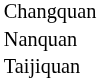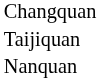 <table>
 <tr>
 <td>Changquan<br></td>
+<td></td>
+<td></td>
+<td></td>
+</tr>
+<tr>
+<td>Taijiquan<br></td>
 <td></td>
 <td></td>
 <td></td>
 </tr>
 <tr>
 <td>Nanquan<br></td>
 <td></td>
 <td></td>
 <td></td>
 </tr>
-<tr>
-<td>Taijiquan<br></td>
-<td></td>
-<td></td>
-<td></td>
-</tr>
 </table>
